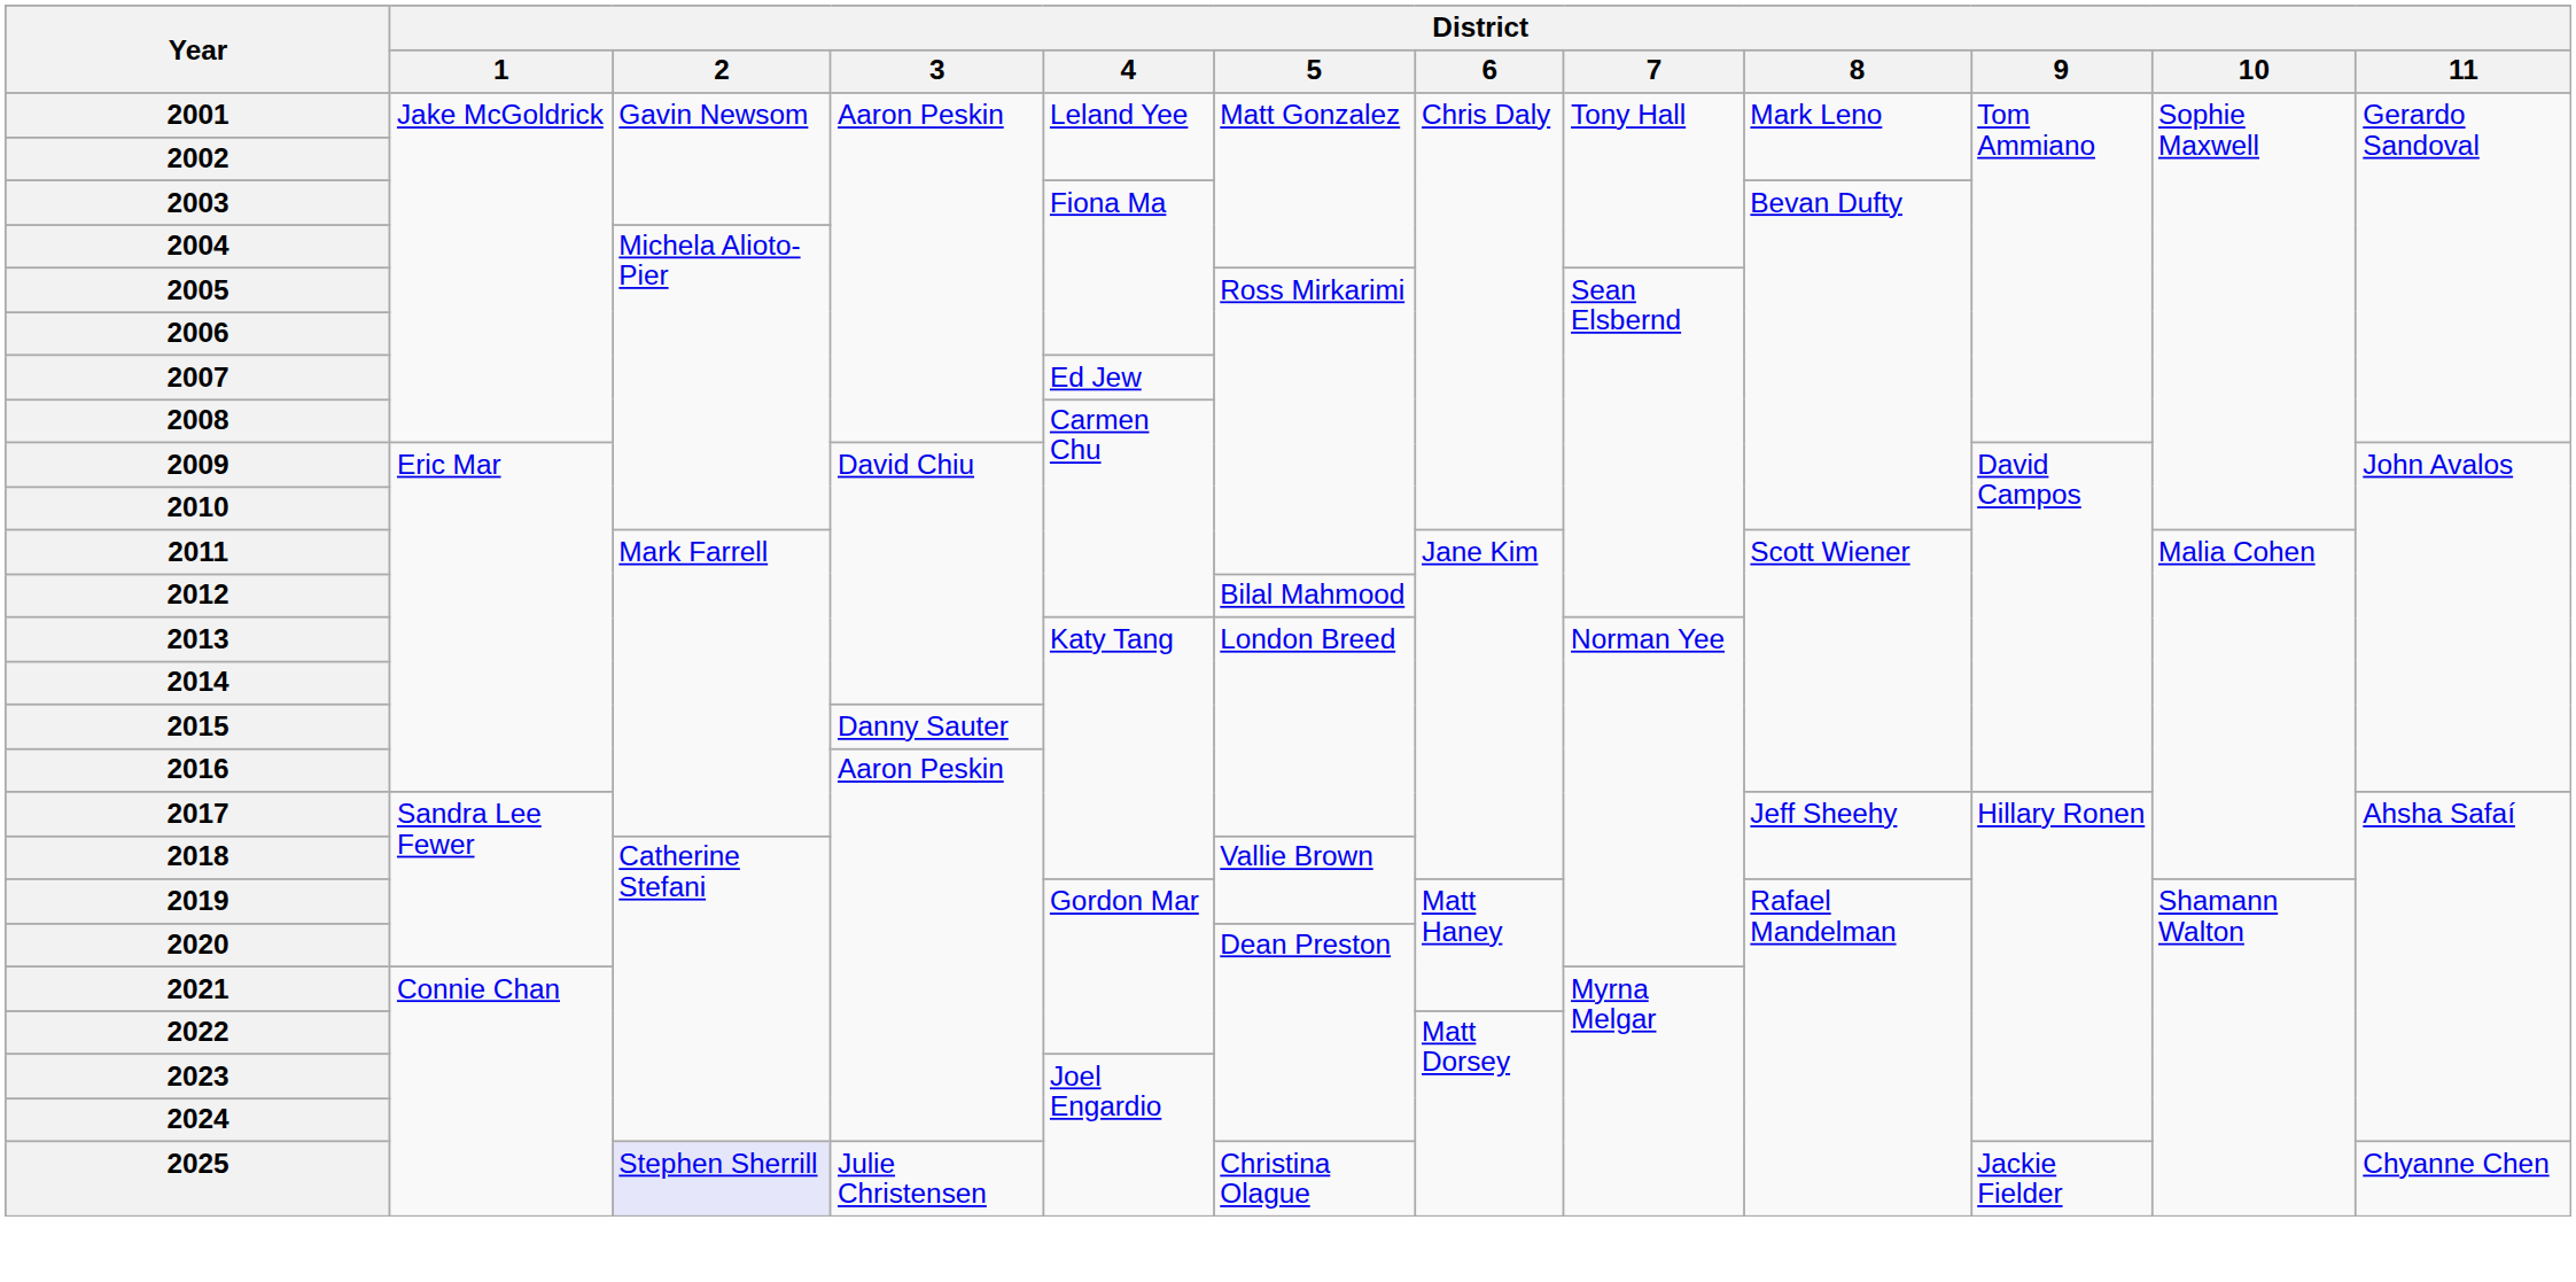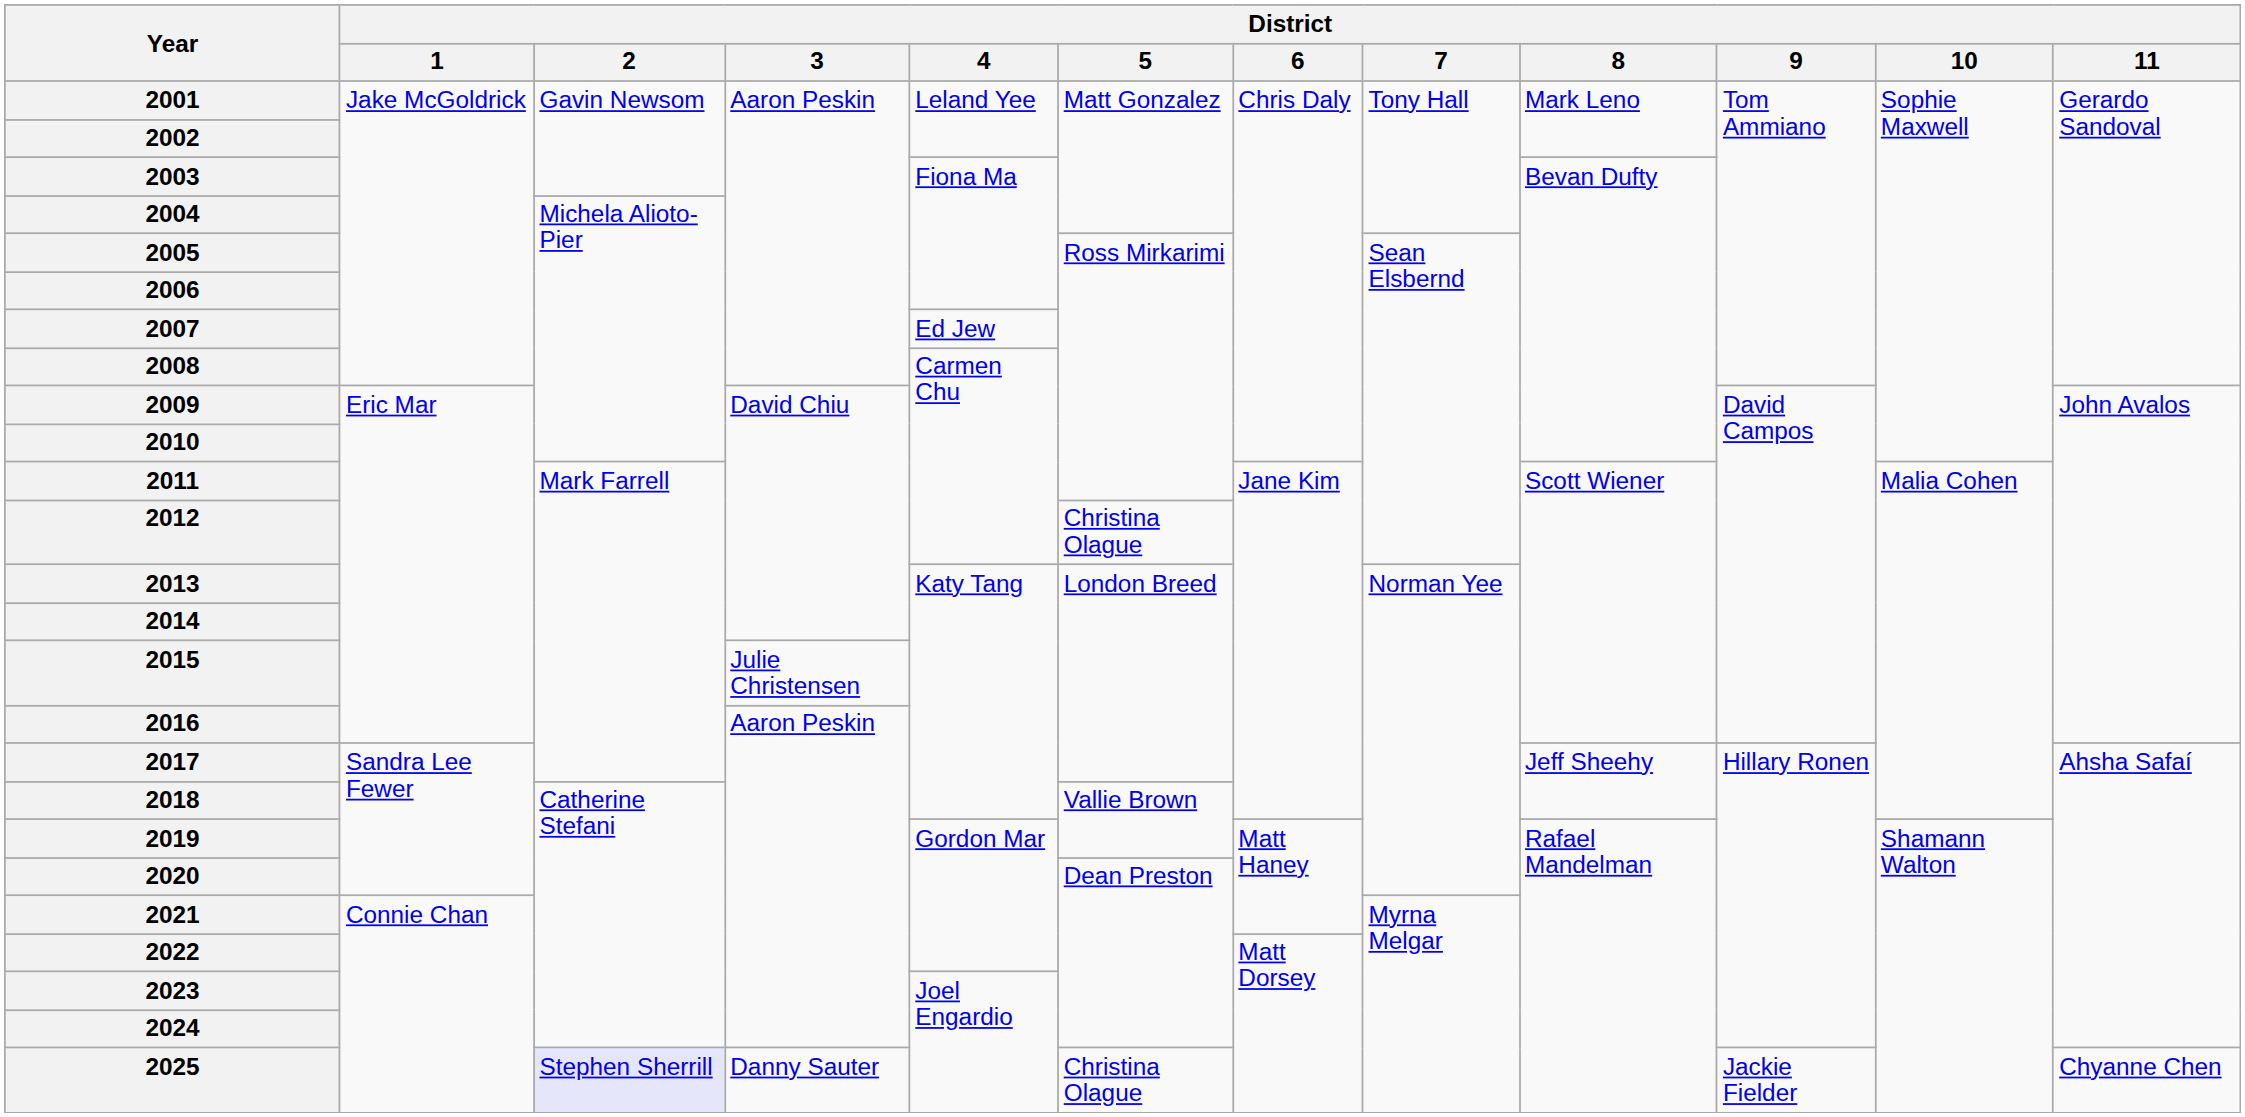 <table class="wikitable" width=100% style="font-size: 86%;">
 <tr>
 <th rowspan="2" width="15%">Year</th>
 <th colspan="11" align="left">District</th>
 </tr>
 <tr>
 <th>1</th>
 <th>2</th>
 <th>3</th>
 <th>4</th>
 <th>5</th>
 <th>6</th>
 <th>7</th>
 <th>8</th>
 <th>9</th>
 <th>10</th>
 <th>11</th>
 </tr>
 <tr valign=top>
 <th>2001</th>
 <td rowspan="8"><a href='#'>Jake McGoldrick</a></td>
 <td rowspan="3"><a href='#'>Gavin Newsom</a></td>
 <td rowspan="8"><a href='#'>Aaron Peskin</a></td>
 <td rowspan="2"><a href='#'>Leland Yee</a></td>
 <td rowspan="4"><a href='#'>Matt Gonzalez</a></td>
 <td rowspan="10"><a href='#'>Chris Daly</a></td>
 <td rowspan="4"><a href='#'>Tony Hall</a></td>
 <td rowspan="2"><a href='#'>Mark Leno</a></td>
 <td rowspan="8"><a href='#'>Tom Ammiano</a></td>
 <td rowspan="10"><a href='#'>Sophie Maxwell</a></td>
 <td rowspan="8"><a href='#'>Gerardo Sandoval</a></td>
 </tr>
 <tr valign=top>
 <th>2002</th>
 </tr>
 <tr valign=top>
 <th>2003</th>
 <td rowspan="4"><a href='#'>Fiona Ma</a></td>
 <td rowspan="8"><a href='#'>Bevan Dufty</a></td>
 </tr>
 <tr valign=top>
 <th>2004</th>
 <td rowspan="7"><a href='#'>Michela Alioto-Pier</a></td>
 </tr>
 <tr valign=top>
 <th>2005</th>
 <td rowspan="7"><a href='#'>Ross Mirkarimi</a></td>
 <td rowspan="8"><a href='#'>Sean Elsbernd</a></td>
 </tr>
 <tr valign=top>
 <th>2006</th>
 </tr>
 <tr valign=top>
 <th>2007</th>
 <td><a href='#'>Ed Jew</a></td>
 </tr>
 <tr valign=top>
 <th>2008</th>
 <td rowspan="5"><a href='#'>Carmen Chu</a></td>
 </tr>
 <tr valign=top>
 <th>2009</th>
 <td rowspan="8"><a href='#'>Eric Mar</a></td>
 <td rowspan="6"><a href='#'>David Chiu</a></td>
 <td rowspan="8"><a href='#'>David Campos</a></td>
 <td rowspan="8"><a href='#'>John Avalos</a></td>
 </tr>
 <tr valign=top>
 <th>2010</th>
 </tr>
 <tr valign=top>
 <th>2011</th>
 <td rowspan="7"><a href='#'>Mark Farrell</a></td>
 <td rowspan="8"><a href='#'>Jane Kim</a></td>
 <td rowspan="6"><a href='#'>Scott Wiener</a></td>
 <td rowspan="8"><a href='#'>Malia Cohen</a></td>
 </tr>
 <tr valign=top>
 <th>2012</th>
-<td rowspan="1"><a href='#'>Bilal Mahmood</a></td>
+<td rowspan="1"><a href='#'>Christina Olague</a></td>
 </tr>
 <tr valign=top>
 <th>2013</th>
 <td rowspan="6"><a href='#'>Katy Tang</a></td>
 <td rowspan="5"><a href='#'>London Breed</a></td>
 <td rowspan="8"><a href='#'>Norman Yee</a></td>
 </tr>
 <tr valign=top>
 <th>2014</th>
 </tr>
 <tr valign=top>
 <th>2015</th>
-<td rowspan="1"><a href='#'>Danny Sauter</a></td>
+<td rowspan="1"><a href='#'>Julie Christensen</a></td>
 </tr>
 <tr valign=top>
 <th>2016</th>
 <td rowspan="9"><a href='#'>Aaron Peskin</a></td>
 </tr>
 <tr valign=top>
 <th>2017</th>
 <td rowspan="4"><a href='#'>Sandra Lee Fewer</a></td>
 <td rowspan="2"><a href='#'>Jeff Sheehy</a></td>
 <td rowspan="8"><a href='#'>Hillary Ronen</a></td>
 <td rowspan="8"><a href='#'>Ahsha Safaí</a></td>
 </tr>
 <tr valign=top>
 <th>2018</th>
 <td rowspan="7"><a href='#'>Catherine Stefani</a></td>
 <td rowspan="2"><a href='#'>Vallie Brown</a></td>
 </tr>
 <tr valign=top>
 <th>2019</th>
 <td rowspan="4"><a href='#'>Gordon Mar</a></td>
 <td rowspan="3"><a href='#'>Matt Haney</a></td>
 <td rowspan="7"><a href='#'>Rafael Mandelman</a></td>
 <td rowspan="7"><a href='#'>Shamann Walton</a></td>
 </tr>
 <tr valign=top>
 <th>2020</th>
 <td rowspan="5"><a href='#'>Dean Preston</a></td>
 </tr>
 <tr valign=top>
 <th>2021</th>
 <td rowspan="5"><a href='#'>Connie Chan</a></td>
 <td rowspan="5"><a href='#'>Myrna Melgar</a></td>
 </tr>
 <tr valign=top>
 <th>2022</th>
 <td rowspan="4"><a href='#'>Matt Dorsey</a></td>
 </tr>
 <tr valign=top>
 <th>2023</th>
 <td rowspan="3"><a href='#'>Joel Engardio</a></td>
 </tr>
 <tr valign=top>
 <th>2024</th>
 </tr>
 <tr valign=top>
 <th>2025</th>
 <td rowspan="1" style="background: lavender;"><a href='#'>Stephen Sherrill</a></td>
-<td rowspan="1"><a href='#'>Julie Christensen</a></td>
+<td rowspan="1"><a href='#'>Danny Sauter</a></td>
 <td rowspan="1"><a href='#'>Christina Olague</a></td>
 <td rowspan="1"><a href='#'>Jackie Fielder</a></td>
 <td rowspan="1"><a href='#'>Chyanne Chen</a></td>
 </tr>
 <tr valign=top>
 </tr>
 </table>
